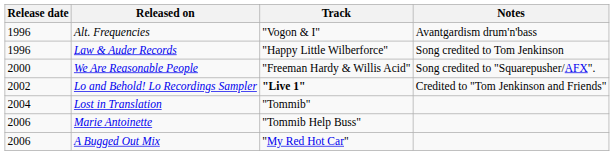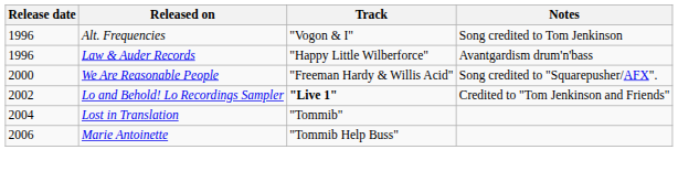 <table class="wikitable" style="margin-left:1em">
 <tr>
 <th>Release date</th>
 <th>Released on</th>
 <th>Track</th>
 <th>Notes</th>
 </tr>
 <tr>
 <td>1996</td>
 <td><em>Alt. Frequencies</em></td>
 <td>"Vogon & I"</td>
-<td>Avantgardism drum'n'bass</td>
+<td>Song credited to Tom Jenkinson</td>
 </tr>
 <tr>
 <td>1996</td>
 <td><em><a href='#'>Law & Auder Records</a></em></td>
 <td>"Happy Little Wilberforce"</td>
-<td>Song credited to Tom Jenkinson</td>
+<td>Avantgardism drum'n'bass</td>
 </tr>
 <tr>
 <td>2000</td>
 <td><em><a href='#'>We Are Reasonable People</a></em></td>
 <td>"Freeman Hardy & Willis Acid"</td>
 <td>Song credited to "Squarepusher/<a href='#'>AFX</a>".</td>
 </tr>
 <tr>
 <td>2002</td>
 <td><em><a href='#'>Lo and Behold! Lo Recordings Sampler</a></em></td>
 <td><strong>"Live 1"</strong></td>
 <td>Credited to "Tom Jenkinson and Friends" </td>
 </tr>
 <tr>
 <td>2004</td>
 <td><em><a href='#'>Lost in Translation</a></em></td>
 <td>"Tommib"</td>
 <td></td>
 </tr>
 <tr>
 <td>2006</td>
 <td><em><a href='#'>Marie Antoinette</a></em></td>
 <td>"Tommib Help Buss"</td>
 <td></td>
 </tr>
-<tr>
-<td>2006</td>
-<td><em><a href='#'>A Bugged Out Mix</a></em></td>
-<td>"<a href='#'>My Red Hot Car</a>"</td>
-<td></td>
-</tr>
 </table>
